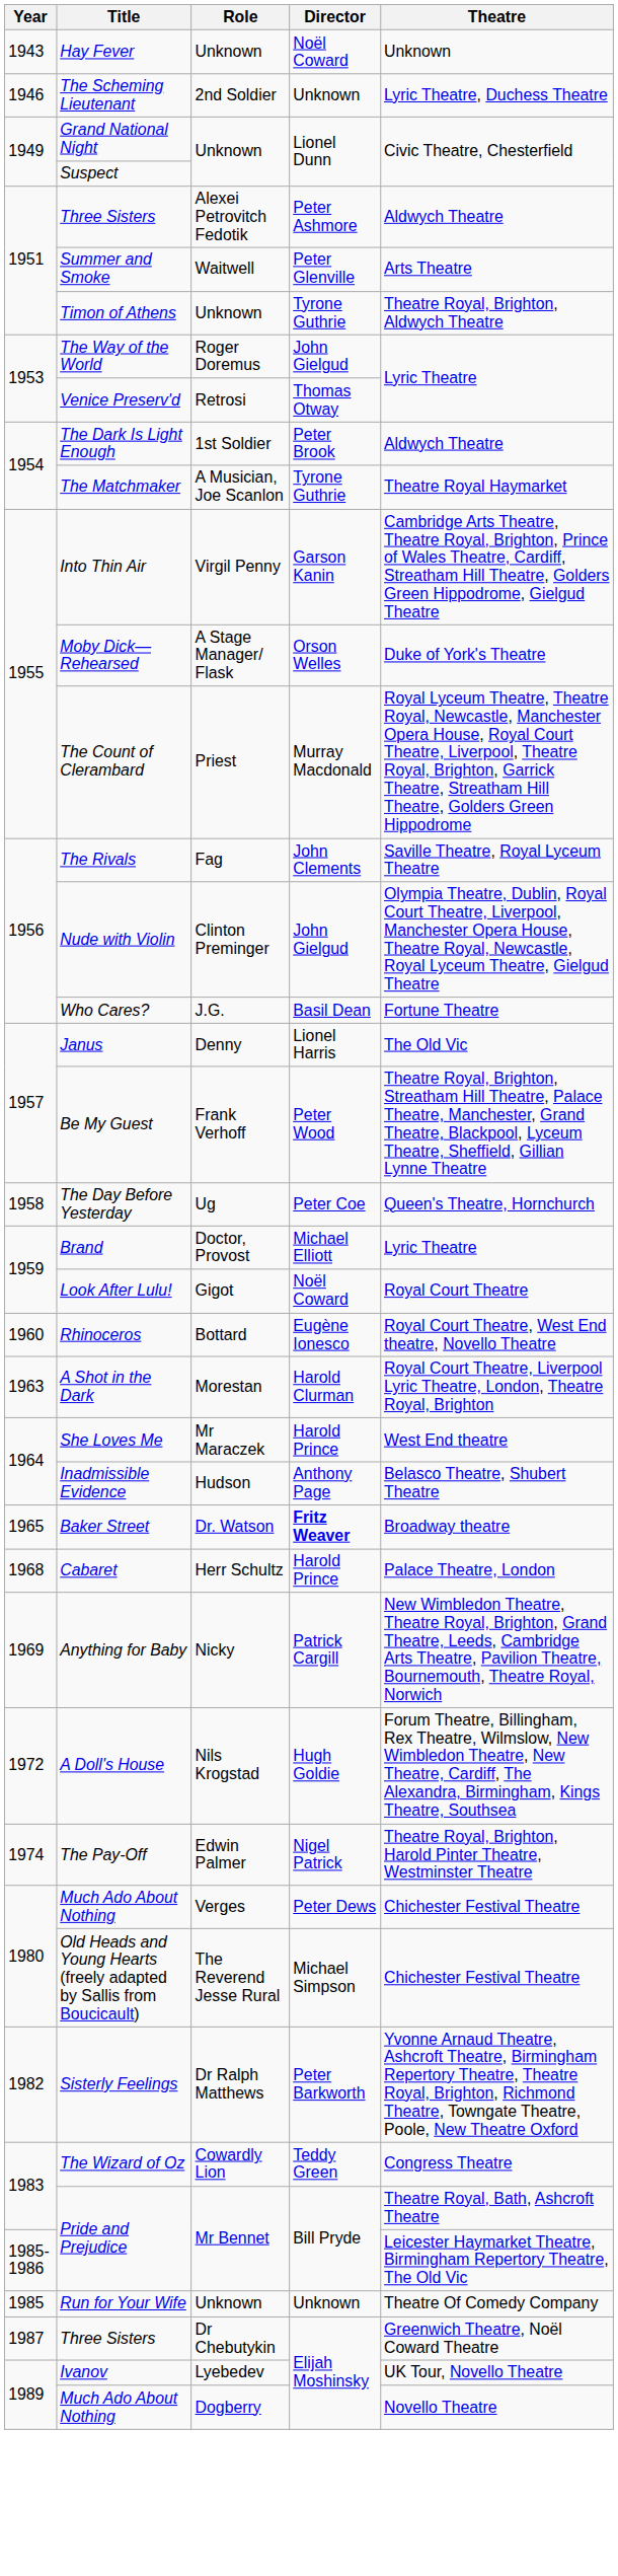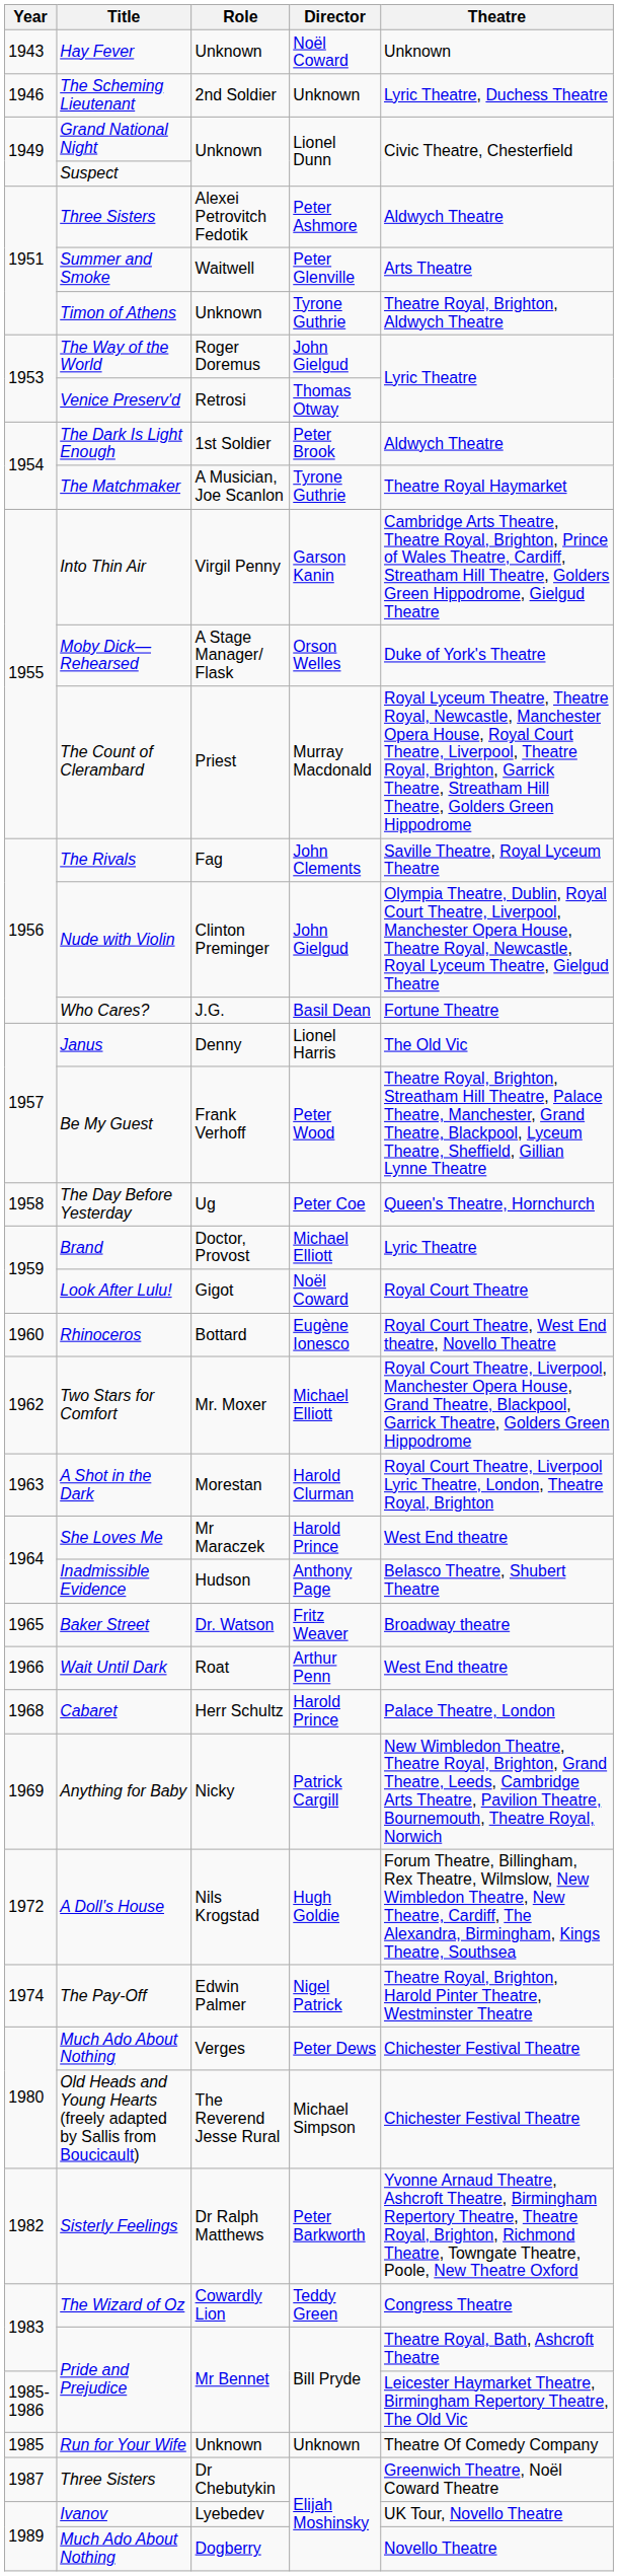 <table class="wikitable">
 <tr>
 <th>Year</th>
 <th>Title</th>
 <th>Role</th>
 <th>Director</th>
 <th>Theatre</th>
 </tr>
 <tr>
 <td>1943</td>
 <td><em><a href='#'>Hay Fever</a></em></td>
 <td>Unknown</td>
 <td><a href='#'>Noël Coward</a></td>
 <td>Unknown</td>
 </tr>
 <tr>
 <td>1946</td>
 <td><em><a href='#'>The Scheming Lieutenant</a></em></td>
 <td>2nd Soldier</td>
 <td>Unknown</td>
 <td><a href='#'>Lyric Theatre</a>, <a href='#'>Duchess Theatre</a></td>
 </tr>
 <tr>
 <td rowspan="2">1949</td>
 <td><em><a href='#'>Grand National Night</a></em></td>
 <td rowspan="2">Unknown</td>
 <td rowspan="2">Lionel Dunn</td>
 <td rowspan="2">Civic Theatre, Chesterfield</td>
 </tr>
 <tr>
 <td><em>Suspect</em></td>
 </tr>
 <tr>
 <td rowspan="3">1951</td>
 <td><em><a href='#'>Three Sisters</a></em></td>
 <td>Alexei Petrovitch Fedotik</td>
 <td><a href='#'>Peter Ashmore</a></td>
 <td><a href='#'>Aldwych Theatre</a></td>
 </tr>
 <tr>
 <td><em><a href='#'>Summer and Smoke</a></em></td>
 <td>Waitwell</td>
 <td><a href='#'>Peter Glenville</a></td>
 <td><a href='#'>Arts Theatre</a></td>
 </tr>
 <tr>
 <td><em><a href='#'>Timon of Athens</a></em></td>
 <td>Unknown</td>
 <td><a href='#'>Tyrone Guthrie</a></td>
 <td><a href='#'>Theatre Royal, Brighton</a>, <a href='#'>Aldwych Theatre</a></td>
 </tr>
 <tr>
 <td rowspan="2">1953</td>
 <td><em><a href='#'>The Way of the World</a></em></td>
 <td>Roger Doremus</td>
 <td><a href='#'>John Gielgud</a></td>
 <td rowspan="2"><a href='#'>Lyric Theatre</a></td>
 </tr>
 <tr>
 <td><em><a href='#'>Venice Preserv'd</a></em></td>
 <td>Retrosi</td>
 <td><a href='#'>Thomas Otway</a></td>
 </tr>
 <tr>
 <td rowspan="2">1954</td>
 <td><em><a href='#'>The Dark Is Light Enough</a></em></td>
 <td>1st Soldier</td>
 <td><a href='#'>Peter Brook</a></td>
 <td><a href='#'>Aldwych Theatre</a></td>
 </tr>
 <tr>
 <td><em><a href='#'>The Matchmaker</a></em></td>
 <td>A Musician, Joe Scanlon</td>
 <td><a href='#'>Tyrone Guthrie</a></td>
 <td><a href='#'>Theatre Royal Haymarket</a></td>
 </tr>
 <tr>
 <td rowspan="3">1955</td>
 <td><em>Into Thin Air</em></td>
 <td>Virgil Penny</td>
 <td><a href='#'>Garson Kanin</a></td>
 <td><a href='#'>Cambridge Arts Theatre</a>, <a href='#'>Theatre Royal, Brighton</a>, <a href='#'>Prince of Wales Theatre, Cardiff</a>, <a href='#'>Streatham Hill Theatre</a>, <a href='#'>Golders Green Hippodrome</a>, <a href='#'>Gielgud Theatre</a></td>
 </tr>
 <tr>
 <td><em><a href='#'>Moby Dick—Rehearsed</a></em></td>
 <td>A Stage Manager/ Flask</td>
 <td><a href='#'>Orson Welles</a></td>
 <td><a href='#'>Duke of York's Theatre</a></td>
 </tr>
 <tr>
 <td><em>The Count of Clerambard</em></td>
 <td>Priest</td>
 <td>Murray Macdonald</td>
 <td><a href='#'>Royal Lyceum Theatre</a>, <a href='#'>Theatre Royal, Newcastle</a>, <a href='#'>Manchester Opera House</a>, <a href='#'>Royal Court Theatre, Liverpool</a>, <a href='#'>Theatre Royal, Brighton</a>, <a href='#'>Garrick Theatre</a>, <a href='#'>Streatham Hill Theatre</a>, <a href='#'>Golders Green Hippodrome</a></td>
 </tr>
 <tr>
 <td rowspan="3">1956</td>
 <td><em><a href='#'>The Rivals</a></em></td>
 <td>Fag</td>
 <td><a href='#'>John Clements</a></td>
 <td><a href='#'>Saville Theatre</a>, <a href='#'>Royal Lyceum Theatre</a></td>
 </tr>
 <tr>
 <td><em><a href='#'>Nude with Violin</a></em></td>
 <td>Clinton Preminger</td>
 <td><a href='#'>John Gielgud</a></td>
 <td><a href='#'>Olympia Theatre, Dublin</a>, <a href='#'>Royal Court Theatre, Liverpool</a>, <a href='#'>Manchester Opera House</a>, <a href='#'>Theatre Royal, Newcastle</a>, <a href='#'>Royal Lyceum Theatre</a>, <a href='#'>Gielgud Theatre</a></td>
 </tr>
 <tr>
 <td><em>Who Cares?</em></td>
 <td>J.G.</td>
 <td><a href='#'>Basil Dean</a></td>
 <td><a href='#'>Fortune Theatre</a></td>
 </tr>
 <tr>
 <td rowspan="2">1957</td>
 <td><em><a href='#'>Janus</a></em></td>
 <td>Denny</td>
 <td>Lionel Harris</td>
 <td><a href='#'>The Old Vic</a></td>
 </tr>
 <tr>
 <td><em>Be My Guest</em></td>
 <td>Frank Verhoff</td>
 <td><a href='#'>Peter Wood</a></td>
 <td><a href='#'>Theatre Royal, Brighton</a>, <a href='#'>Streatham Hill Theatre</a>, <a href='#'>Palace Theatre, Manchester</a>, <a href='#'>Grand Theatre, Blackpool</a>, <a href='#'>Lyceum Theatre, Sheffield</a>, <a href='#'>Gillian Lynne Theatre</a></td>
 </tr>
 <tr>
 <td>1958</td>
 <td><em>The Day Before Yesterday</em></td>
 <td>Ug</td>
 <td><a href='#'>Peter Coe</a></td>
 <td><a href='#'>Queen's Theatre, Hornchurch</a></td>
 </tr>
 <tr>
 <td rowspan="2">1959</td>
 <td><em><a href='#'>Brand</a></em></td>
 <td>Doctor, Provost</td>
 <td><a href='#'>Michael Elliott</a></td>
 <td><a href='#'>Lyric Theatre</a></td>
 </tr>
 <tr>
 <td><em><a href='#'>Look After Lulu!</a></em></td>
 <td>Gigot</td>
 <td><a href='#'>Noël Coward</a></td>
 <td><a href='#'>Royal Court Theatre</a></td>
 </tr>
 <tr>
 <td>1960</td>
 <td><em><a href='#'>Rhinoceros</a></em></td>
 <td>Bottard</td>
 <td><a href='#'>Eugène Ionesco</a></td>
 <td><a href='#'>Royal Court Theatre</a>, <a href='#'>West End theatre</a>, <a href='#'>Novello Theatre</a></td>
 </tr>
 <tr>
+<td>1962</td>
+<td><em>Two Stars for Comfort</em></td>
+<td>Mr. Moxer</td>
+<td><a href='#'>Michael Elliott</a></td>
+<td><a href='#'>Royal Court Theatre, Liverpool</a>, <a href='#'>Manchester Opera House</a>, <a href='#'>Grand Theatre, Blackpool</a>, <a href='#'>Garrick Theatre</a>, <a href='#'>Golders Green Hippodrome</a></td>
+</tr>
+<tr>
 <td>1963</td>
 <td><em><a href='#'>A Shot in the Dark</a></em></td>
 <td>Morestan</td>
 <td><a href='#'>Harold Clurman</a></td>
 <td><a href='#'>Royal Court Theatre, Liverpool</a> <a href='#'>Lyric Theatre, London</a>, <a href='#'>Theatre Royal, Brighton</a></td>
 </tr>
 <tr>
 <td rowspan="2">1964</td>
 <td><em><a href='#'>She Loves Me</a></em></td>
 <td>Mr Maraczek</td>
 <td><a href='#'>Harold Prince</a></td>
 <td><a href='#'>West End theatre</a></td>
 </tr>
 <tr>
 <td><em><a href='#'>Inadmissible Evidence</a></em></td>
 <td>Hudson</td>
 <td><a href='#'>Anthony Page</a></td>
 <td><a href='#'>Belasco Theatre</a>, <a href='#'>Shubert Theatre</a></td>
 </tr>
 <tr>
 <td>1965</td>
 <td><em><a href='#'>Baker Street</a></em></td>
 <td><a href='#'>Dr. Watson</a></td>
-<td><strong><a href='#'>Fritz Weaver</a></strong></td>
+<td><a href='#'>Fritz Weaver</a></td>
 <td><a href='#'>Broadway theatre</a></td>
+</tr>
+<tr>
+<td>1966</td>
+<td><em><a href='#'>Wait Until Dark</a></em></td>
+<td>Roat</td>
+<td><a href='#'>Arthur Penn</a></td>
+<td><a href='#'>West End theatre</a></td>
 </tr>
 <tr>
 <td>1968</td>
 <td><em><a href='#'>Cabaret</a></em></td>
 <td>Herr Schultz</td>
 <td><a href='#'>Harold Prince</a></td>
 <td><a href='#'>Palace Theatre, London</a></td>
 </tr>
 <tr>
 <td>1969</td>
 <td><em>Anything for Baby</em></td>
 <td>Nicky</td>
 <td><a href='#'>Patrick Cargill</a></td>
 <td><a href='#'>New Wimbledon Theatre</a>, <a href='#'>Theatre Royal, Brighton</a>, <a href='#'>Grand Theatre, Leeds</a>, <a href='#'>Cambridge Arts Theatre</a>, <a href='#'>Pavilion Theatre, Bournemouth</a>, <a href='#'>Theatre Royal, Norwich</a></td>
 </tr>
 <tr>
 <td>1972</td>
 <td><em><a href='#'>A Doll's House</a></em></td>
 <td>Nils Krogstad</td>
 <td><a href='#'>Hugh Goldie</a></td>
 <td>Forum Theatre, Billingham, Rex Theatre, Wilmslow, <a href='#'>New Wimbledon Theatre</a>, <a href='#'>New Theatre, Cardiff</a>, <a href='#'>The Alexandra, Birmingham</a>, <a href='#'>Kings Theatre, Southsea</a></td>
 </tr>
 <tr>
 <td>1974</td>
 <td><em>The Pay-Off</em></td>
 <td>Edwin Palmer</td>
 <td><a href='#'>Nigel Patrick</a></td>
 <td><a href='#'>Theatre Royal, Brighton</a>, <a href='#'>Harold Pinter Theatre</a>, <a href='#'>Westminster Theatre</a></td>
 </tr>
 <tr>
 <td rowspan="2">1980</td>
 <td><em><a href='#'>Much Ado About Nothing</a></em></td>
 <td>Verges</td>
 <td><a href='#'>Peter Dews</a></td>
 <td><a href='#'>Chichester Festival Theatre</a></td>
 </tr>
 <tr>
 <td><em>Old Heads and Young Hearts</em> (freely adapted by Sallis from <a href='#'>Boucicault</a>)</td>
 <td>The Reverend Jesse Rural</td>
 <td>Michael Simpson</td>
 <td><a href='#'>Chichester Festival Theatre</a></td>
 </tr>
 <tr>
 <td>1982</td>
 <td><em><a href='#'>Sisterly Feelings</a></em></td>
 <td>Dr Ralph Matthews</td>
 <td><a href='#'>Peter Barkworth</a></td>
 <td><a href='#'>Yvonne Arnaud Theatre</a>, <a href='#'>Ashcroft Theatre</a>, <a href='#'>Birmingham Repertory Theatre</a>, <a href='#'>Theatre Royal, Brighton</a>, <a href='#'>Richmond Theatre</a>, Towngate Theatre, Poole, <a href='#'>New Theatre Oxford</a></td>
 </tr>
 <tr>
 <td rowspan="2">1983</td>
 <td><em><a href='#'>The Wizard of Oz</a></em></td>
 <td><a href='#'>Cowardly Lion</a></td>
 <td><a href='#'>Teddy Green</a></td>
 <td><a href='#'>Congress Theatre</a></td>
 </tr>
 <tr>
 <td rowspan="2"><em><a href='#'>Pride and Prejudice</a></em></td>
 <td rowspan="2"><a href='#'>Mr Bennet</a></td>
 <td rowspan="2">Bill Pryde</td>
 <td><a href='#'>Theatre Royal, Bath</a>, <a href='#'>Ashcroft Theatre</a></td>
 </tr>
 <tr>
 <td>1985-1986</td>
 <td><a href='#'>Leicester Haymarket Theatre</a>, <a href='#'>Birmingham Repertory Theatre</a>, <a href='#'>The Old Vic</a></td>
 </tr>
 <tr>
 <td>1985</td>
 <td><em><a href='#'>Run for Your Wife</a></em></td>
 <td>Unknown</td>
 <td>Unknown</td>
 <td>Theatre Of Comedy Company</td>
 </tr>
 <tr>
 <td>1987</td>
 <td><em>Three Sisters</em></td>
 <td>Dr Chebutykin</td>
 <td rowspan="3"><a href='#'>Elijah Moshinsky</a></td>
 <td><a href='#'>Greenwich Theatre</a>, Noël Coward Theatre</td>
 </tr>
 <tr>
 <td rowspan="2">1989</td>
 <td><em><a href='#'>Ivanov</a></em></td>
 <td>Lyebedev</td>
 <td>UK Tour, <a href='#'>Novello Theatre</a></td>
 </tr>
 <tr>
 <td><em><a href='#'>Much Ado About Nothing</a></em></td>
 <td><a href='#'>Dogberry</a></td>
 <td><a href='#'>Novello Theatre</a></td>
 </tr>
 </table>
